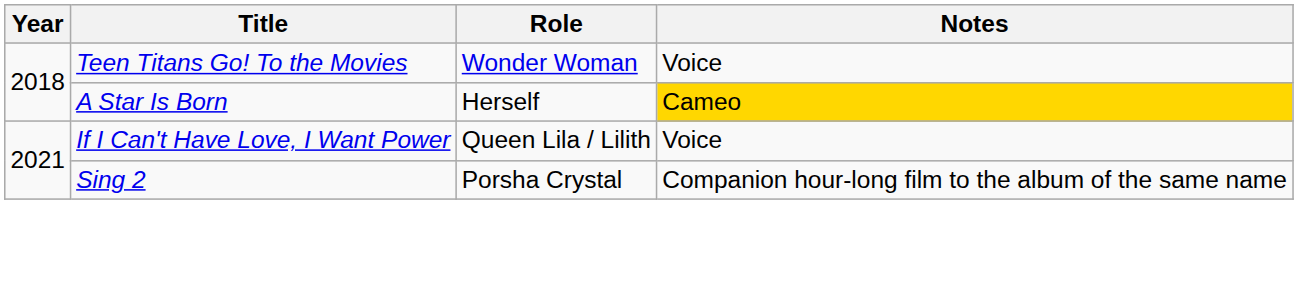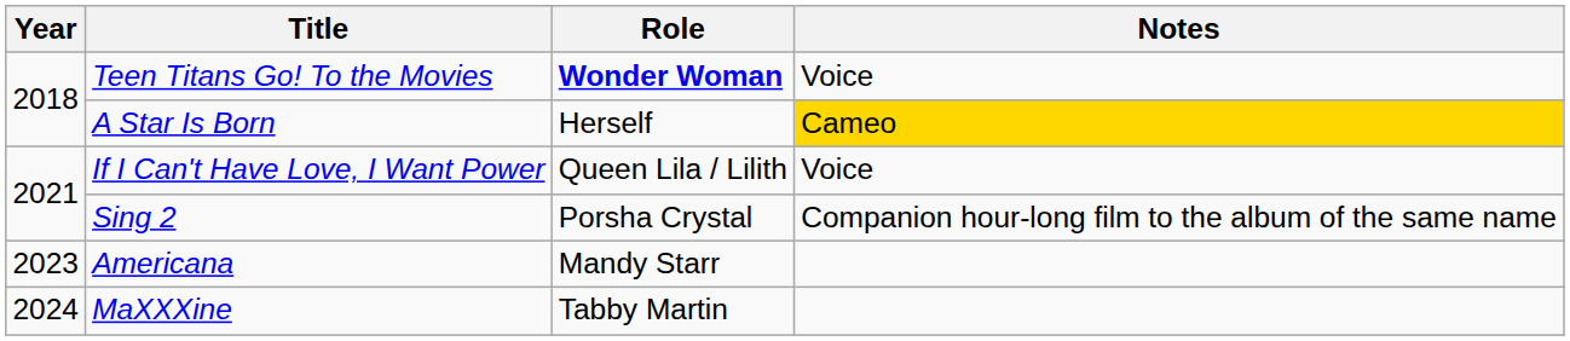 <table class="wikitable sortable">
 <tr>
 <th>Year</th>
 <th>Title</th>
 <th>Role</th>
 <th class="unsortable">Notes</th>
 </tr>
 <tr>
 <td rowspan="2">2018</td>
 <td><em><a href='#'>Teen Titans Go! To the Movies</a></em></td>
-<td><a href='#'>Wonder Woman</a></td>
+<td><strong><a href='#'>Wonder Woman</a></strong></td>
 <td>Voice</td>
 </tr>
 <tr>
 <td><em><a href='#'>A Star Is Born</a></em></td>
 <td>Herself</td>
 <td style="background: gold;">Cameo</td>
 </tr>
 <tr>
 <td rowspan="2">2021</td>
 <td><em><a href='#'>If I Can't Have Love, I Want Power</a></em></td>
 <td>Queen Lila / Lilith</td>
 <td>Voice</td>
 </tr>
 <tr>
 <td><em><a href='#'>Sing 2</a></em></td>
 <td>Porsha Crystal</td>
 <td>Companion hour-long film to the album of the same name</td>
 </tr>
+<tr>
+<td>2023</td>
+<td><em><a href='#'>Americana</a></em></td>
+<td>Mandy Starr</td>
+<td></td>
+</tr>
+<tr>
+<td>2024</td>
+<td><em><a href='#'>MaXXXine</a></em></td>
+<td>Tabby Martin</td>
+<td></td>
+</tr>
 </table>
